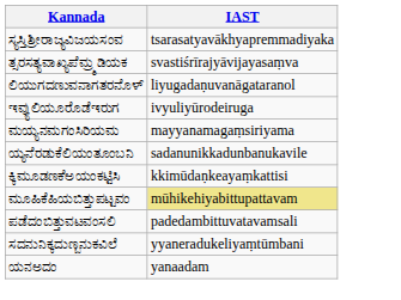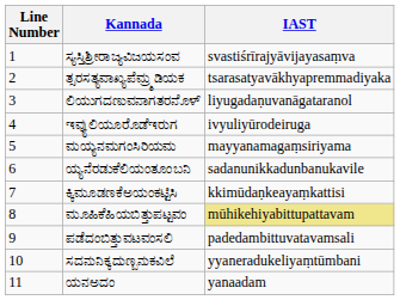 <table class="wikitable">
 <tr>
+<th>Line<br>Number</th>
 <th><a href='#'>Kannada</a></th>
 <th><a href='#'>IAST</a></th>
 </tr>
 <tr>
+<td>1</td>
 <td>ಸ್ಯಸ್ತಿಶ್ರೀರಾಜ್ಯವಿಜಯಸಂವ</td>
+<td>svastiśrīrajyāvijayasaṃva</td>
+</tr>
+<tr>
+<td>2</td>
+<td>ತ್ಸರಸತ್ಯವಾಖ್ಯಪೆಮ್ರ್ಮಡಿಯಕ</td>
 <td>tsarasatyavākhyapremmadiyaka</td>
 </tr>
 <tr>
-<td>ತ್ಸರಸತ್ಯವಾಖ್ಯಪೆಮ್ರ್ಮಡಿಯಕ</td>
-<td>svastiśrīrajyāvijayasaṃva</td>
-</tr>
-<tr>
+<td>3</td>
 <td>ಲಿಯುಗದಣುವನಾಗತರನೊಳ್</td>
 <td>liyugadaṇuvanāgataranol</td>
 </tr>
 <tr>
+<td>4</td>
 <td>ಇವ್ಯುಲಿಯೂರೊಡೆಇರುಗ</td>
 <td>ivyuliyūrodeiruga</td>
 </tr>
 <tr>
+<td>5</td>
 <td>ಮಯ್ಯನಮಗಂಸಿರಿಯಮ</td>
 <td>mayyanamagaṃsiriyama</td>
 </tr>
 <tr>
+<td>6</td>
 <td>ಯ್ಯನೆರಡುಕೆಲಿಯಂತೂಂಬನಿ</td>
 <td>sadanunikkadunbanukavile</td>
 </tr>
 <tr>
+<td>7</td>
 <td>ಕ್ಕಿಮೂಡಣಕೆಅಯಂಕಟ್ಟಿಸಿ</td>
 <td>kkimūdaṇkeayaṃkattisi</td>
 </tr>
 <tr>
+<td>8</td>
 <td>ಮೂಹಿಕೆಹಿಯಬಿತ್ತುಪಟ್ಟವಂ</td>
 <td style="background: khaki;">mūhikehiyabittupattavam</td>
 </tr>
 <tr>
+<td>9</td>
 <td>ಪಡೆದಂಬಿತ್ತುವಟವಂಸಲಿ</td>
 <td>padedambittuvatavamsali</td>
 </tr>
 <tr>
+<td>10</td>
 <td>ಸದನುನಿಕ್ಕದುಣ್ಬನುಕವಿಲೆ</td>
 <td>yyaneradukeliyaṃtūmbani</td>
 </tr>
 <tr>
+<td>11</td>
 <td>ಯನಅದಂ</td>
 <td>yanaadam</td>
 </tr>
 </table>
